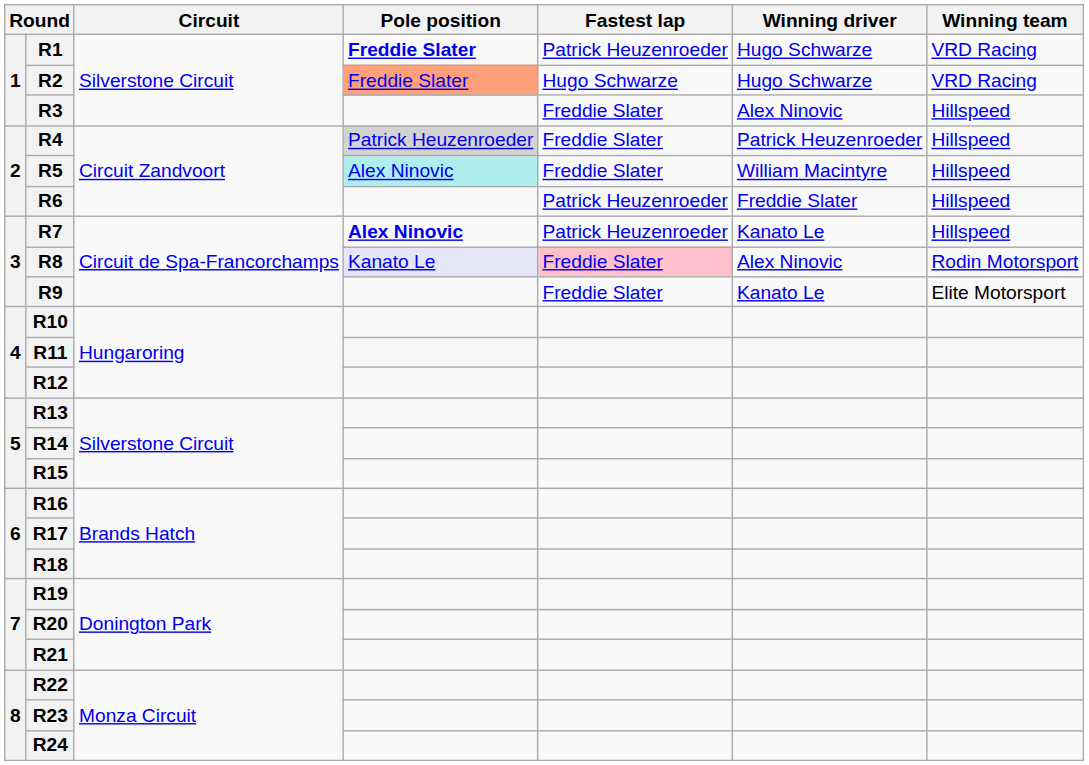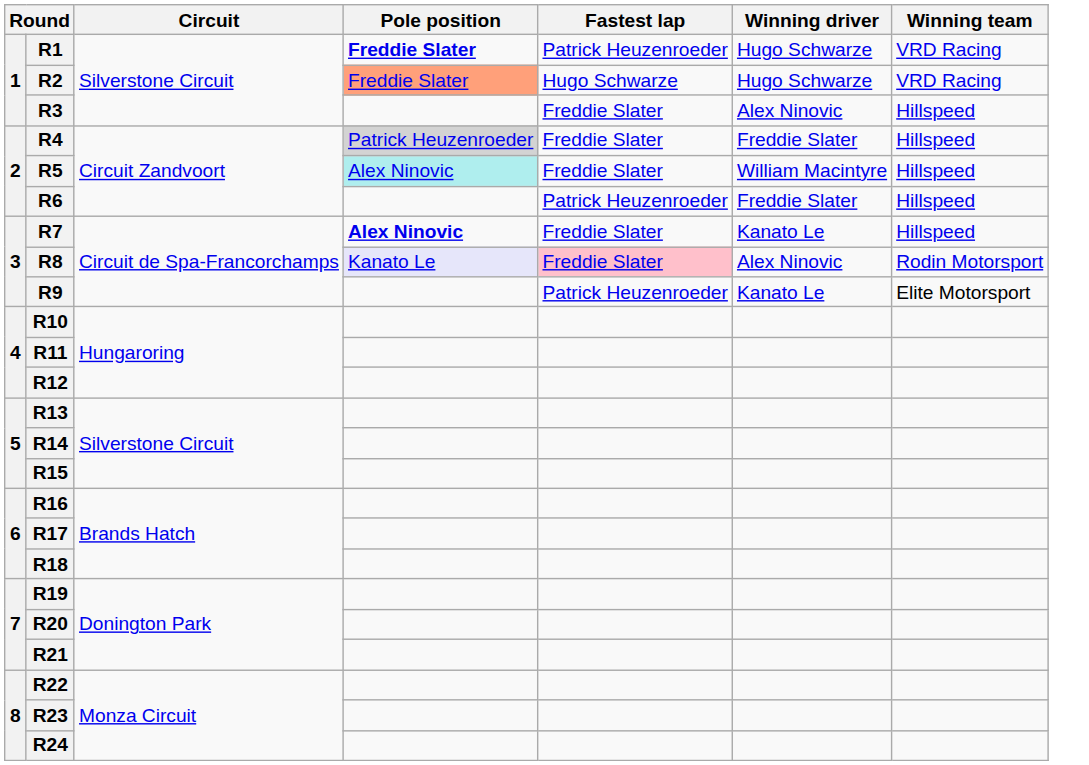 <table class="wikitable" style="font-size: 85%">
 <tr>
 <th colspan="2">Round</th>
 <th>Circuit</th>
 <th>Pole position</th>
 <th>Fastest lap</th>
 <th>Winning driver</th>
 <th>Winning team</th>
 </tr>
 <tr>
 <th rowspan="3">1</th>
 <th>R1</th>
 <td rowspan="3"> <a href='#'>Silverstone Circuit</a></td>
 <td><strong> <a href='#'>Freddie Slater</a></strong></td>
 <td nowrap> <a href='#'>Patrick Heuzenroeder</a></td>
 <td> <a href='#'>Hugo Schwarze</a></td>
 <td> <a href='#'>VRD Racing</a></td>
 </tr>
 <tr>
 <th>R2</th>
 <td style="background: lightsalmon;"> <a href='#'>Freddie Slater</a></td>
 <td> <a href='#'>Hugo Schwarze</a></td>
 <td> <a href='#'>Hugo Schwarze</a></td>
 <td> <a href='#'>VRD Racing</a></td>
 </tr>
 <tr>
 <th>R3</th>
 <td></td>
 <td> <a href='#'>Freddie Slater</a></td>
 <td> <a href='#'>Alex Ninovic</a></td>
 <td> <a href='#'>Hillspeed</a></td>
 </tr>
 <tr>
 <th rowspan="3">2</th>
 <th>R4</th>
 <td rowspan="3"> <a href='#'>Circuit Zandvoort</a></td>
 <td nowrap style="background: lightgrey;"> <a href='#'>Patrick Heuzenroeder</a></td>
 <td> <a href='#'>Freddie Slater</a></td>
-<td nowrap> <a href='#'>Patrick Heuzenroeder</a></td>
+<td> <a href='#'>Freddie Slater</a></td>
 <td> <a href='#'>Hillspeed</a></td>
 </tr>
 <tr>
 <th>R5</th>
 <td style="background: paleturquoise;"> <a href='#'>Alex Ninovic</a></td>
 <td> <a href='#'>Freddie Slater</a></td>
 <td> <a href='#'>William Macintyre</a></td>
 <td> <a href='#'>Hillspeed</a></td>
 </tr>
 <tr>
 <th>R6</th>
 <td></td>
 <td> <a href='#'>Patrick Heuzenroeder</a></td>
 <td> <a href='#'>Freddie Slater</a></td>
 <td> <a href='#'>Hillspeed</a></td>
 </tr>
 <tr>
 <th rowspan="3">3</th>
 <th>R7</th>
 <td rowspan="3"> <a href='#'>Circuit de Spa-Francorchamps</a></td>
 <td><strong> <a href='#'>Alex Ninovic</a></strong></td>
-<td> <a href='#'>Patrick Heuzenroeder</a></td>
+<td> <a href='#'>Freddie Slater</a></td>
 <td> <a href='#'>Kanato Le</a></td>
 <td> <a href='#'>Hillspeed</a></td>
 </tr>
 <tr>
 <th>R8</th>
 <td style="background: lavender;"> <a href='#'>Kanato Le</a></td>
 <td style="background: pink;"> <a href='#'>Freddie Slater</a></td>
 <td> <a href='#'>Alex Ninovic</a></td>
 <td nowrap> <a href='#'>Rodin Motorsport</a></td>
 </tr>
 <tr>
 <th>R9</th>
 <td></td>
-<td> <a href='#'>Freddie Slater</a></td>
+<td> <a href='#'>Patrick Heuzenroeder</a></td>
 <td> <a href='#'>Kanato Le</a></td>
 <td> Elite Motorsport</td>
 </tr>
 <tr>
 <th rowspan="3">4</th>
 <th>R10</th>
 <td rowspan="3"> <a href='#'>Hungaroring</a></td>
 <td></td>
 <td></td>
 <td></td>
 <td></td>
 </tr>
 <tr>
 <th>R11</th>
 <td></td>
 <td></td>
 <td></td>
 <td></td>
 </tr>
 <tr>
 <th>R12</th>
 <td></td>
 <td></td>
 <td></td>
 <td></td>
 </tr>
 <tr>
 <th rowspan="3">5</th>
 <th>R13</th>
 <td rowspan="3"> <a href='#'>Silverstone Circuit</a></td>
 <td></td>
 <td></td>
 <td></td>
 <td></td>
 </tr>
 <tr>
 <th>R14</th>
 <td></td>
 <td></td>
 <td></td>
 <td></td>
 </tr>
 <tr>
 <th>R15</th>
 <td></td>
 <td></td>
 <td></td>
 <td></td>
 </tr>
 <tr>
 <th rowspan="3">6</th>
 <th>R16</th>
 <td rowspan="3"> <a href='#'>Brands Hatch</a></td>
 <td></td>
 <td></td>
 <td></td>
 <td></td>
 </tr>
 <tr>
 <th>R17</th>
 <td></td>
 <td></td>
 <td></td>
 <td></td>
 </tr>
 <tr>
 <th>R18</th>
 <td></td>
 <td></td>
 <td></td>
 <td></td>
 </tr>
 <tr>
 <th rowspan="3">7</th>
 <th>R19</th>
 <td rowspan="3"> <a href='#'>Donington Park</a></td>
 <td></td>
 <td></td>
 <td></td>
 <td></td>
 </tr>
 <tr>
 <th>R20</th>
 <td></td>
 <td></td>
 <td></td>
 <td></td>
 </tr>
 <tr>
 <th>R21</th>
 <td></td>
 <td></td>
 <td></td>
 <td></td>
 </tr>
 <tr>
 <th rowspan="3">8</th>
 <th>R22</th>
 <td rowspan="3"> <a href='#'>Monza Circuit</a></td>
 <td></td>
 <td></td>
 <td></td>
 <td></td>
 </tr>
 <tr>
 <th>R23</th>
 <td></td>
 <td></td>
 <td></td>
 <td></td>
 </tr>
 <tr>
 <th>R24</th>
 <td></td>
 <td></td>
 <td></td>
 <td></td>
 </tr>
 </table>
